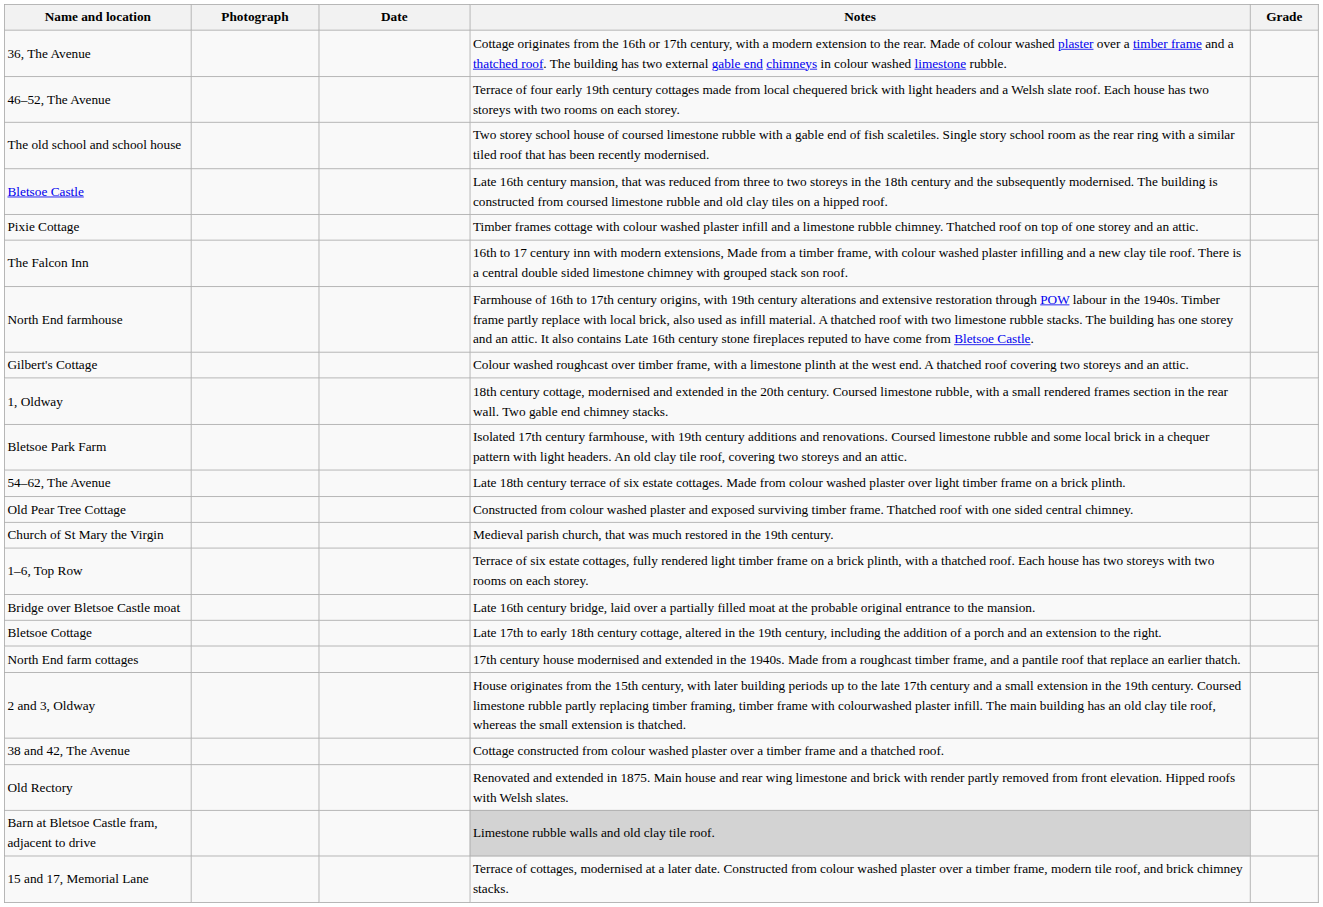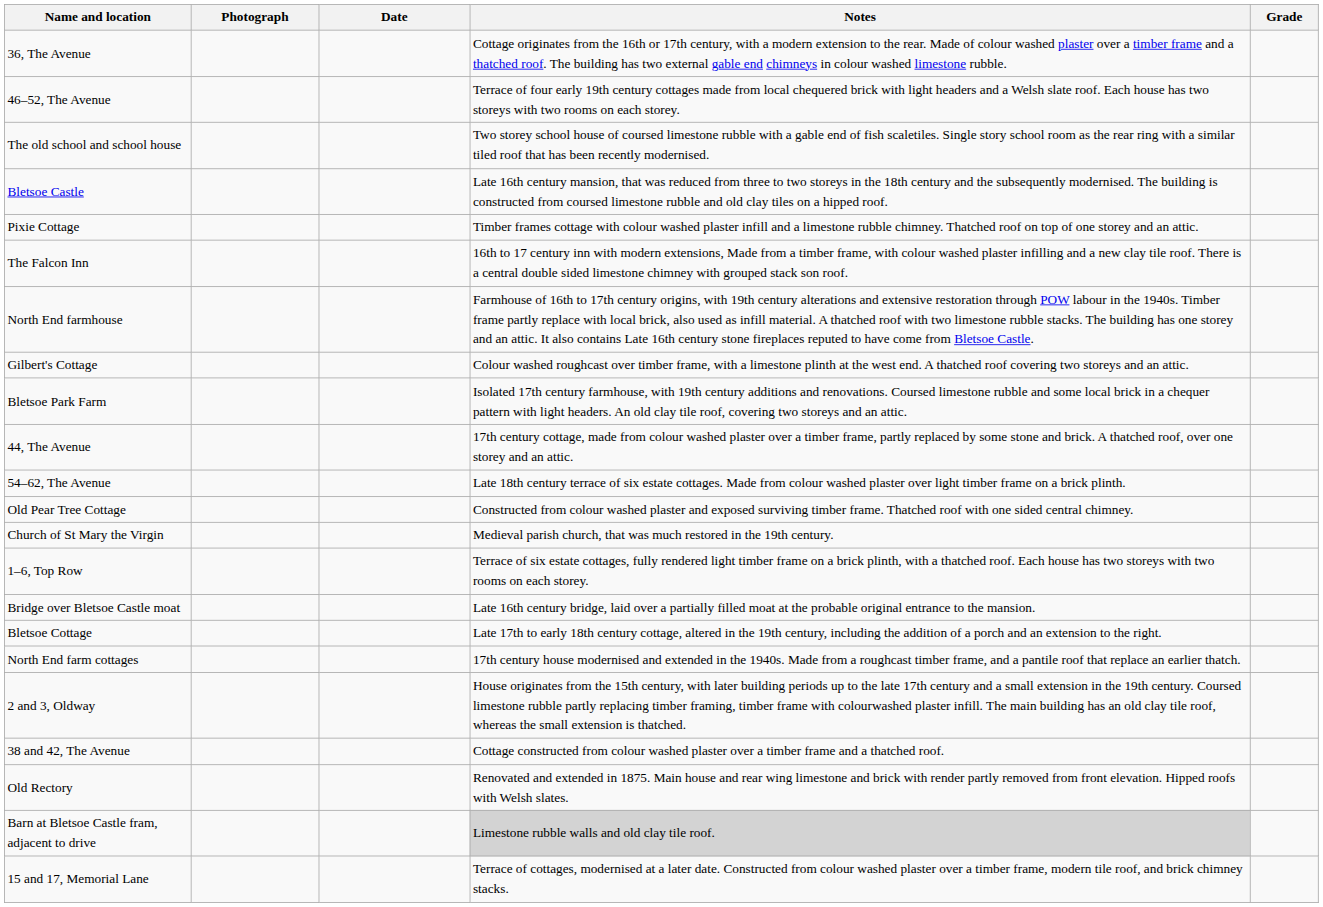 <table class="wikitable sortable plainrowheaders" style="width:100%;border:0px;text-align:left;line-height:150%;">
 <tr>
 <th scope="col"  style="width:150px">Name and location</th>
 <th scope="col"  style="width:100px" class="unsortable">Photograph</th>
 <th scope="col"  style="width:120px">Date</th>
 <th scope="col"  style="width:650px" class="unsortable">Notes</th>
 <th scope="col"  style="width:50px">Grade</th>
 </tr>
 <tr>
 <td>36, The Avenue<br><small></small></td>
 <td></td>
 <td align="center"></td>
 <td>Cottage originates from the 16th or 17th century, with a modern extension to the rear. Made of colour washed <a href='#'>plaster</a> over a <a href='#'>timber frame</a> and a <a href='#'>thatched roof</a>. The building has two external <a href='#'>gable end</a> <a href='#'>chimneys</a> in colour washed <a href='#'>limestone</a> rubble.</td>
 <td align="center" ></td>
 </tr>
 <tr>
 <td>46–52, The Avenue<br><small></small></td>
 <td></td>
 <td align="center"></td>
 <td>Terrace of four early 19th century cottages made from local chequered brick with light headers and a Welsh slate roof. Each house has two storeys with two rooms on each storey.</td>
 <td align="center" ></td>
 </tr>
 <tr>
 <td>The old school and school house<br><small></small></td>
 <td></td>
 <td align="center"></td>
 <td>Two storey school house of coursed limestone rubble with a gable end of fish scaletiles. Single story school room as the rear ring with a similar tiled roof that has been recently modernised.</td>
 <td align="center" ></td>
 </tr>
 <tr>
 <td><a href='#'>Bletsoe Castle</a><br><small></small></td>
 <td></td>
 <td align="center"></td>
 <td>Late 16th century mansion, that was reduced from three to two storeys in the 18th century and the subsequently modernised. The building is constructed from coursed limestone rubble and old clay tiles on a hipped roof.</td>
 <td align="center" ></td>
 </tr>
 <tr>
 <td>Pixie Cottage<br><small></small></td>
 <td></td>
 <td align="center"></td>
 <td>Timber frames cottage with colour washed plaster infill and a limestone rubble chimney. Thatched roof on top of one storey and an attic.</td>
 <td align="center" ></td>
 </tr>
 <tr>
 <td>The Falcon Inn<br><small></small></td>
 <td></td>
 <td align="center"></td>
 <td>16th to 17 century inn with modern extensions, Made from a timber frame, with colour washed plaster infilling and a new clay tile roof. There is a central double sided limestone chimney with grouped stack son roof.</td>
 <td align="center" ></td>
 </tr>
 <tr>
 <td>North End farmhouse<br><small></small></td>
 <td></td>
 <td align="center"></td>
 <td>Farmhouse of 16th to 17th century origins, with 19th century alterations and extensive restoration through <a href='#'>POW</a> labour in the 1940s. Timber frame partly replace with local brick, also used as infill material. A thatched roof with two limestone rubble stacks. The building has one storey and an attic. It also contains Late 16th century stone fireplaces reputed to have come from <a href='#'>Bletsoe Castle</a>.</td>
 <td align="center" ></td>
 </tr>
 <tr>
 <td>Gilbert's Cottage<br><small></small></td>
 <td></td>
 <td align="center"></td>
 <td>Colour washed roughcast over timber frame, with a limestone plinth at the west end. A thatched roof covering two storeys and an attic.</td>
 <td align="center" ></td>
 </tr>
 <tr>
-<td>1, Oldway<br><small></small></td>
-<td></td>
-<td align="center"></td>
-<td>18th century cottage, modernised and extended in the 20th century. Coursed limestone rubble, with a small rendered frames section in the rear wall. Two gable end chimney stacks.</td>
-<td align="center" ></td>
-</tr>
-<tr>
 <td>Bletsoe Park Farm<br><small></small></td>
 <td></td>
 <td align="center"></td>
 <td>Isolated 17th century farmhouse, with 19th century additions and renovations. Coursed limestone rubble and some local brick in a chequer pattern with light headers. An old clay tile roof, covering two storeys and an attic.</td>
+<td align="center" ></td>
+</tr>
+<tr>
+<td>44, The Avenue<br><small></small></td>
+<td></td>
+<td align="center"></td>
+<td>17th century cottage, made from colour washed plaster over a timber frame, partly replaced by some stone and brick. A thatched roof, over one storey and an attic.</td>
 <td align="center" ></td>
 </tr>
 <tr>
 <td>54–62, The Avenue<br><small></small></td>
 <td></td>
 <td align="center"></td>
 <td>Late 18th century terrace of six estate cottages. Made from colour washed plaster over light timber frame on a brick plinth.</td>
 <td align="center" ></td>
 </tr>
 <tr>
 <td>Old Pear Tree Cottage<br><small></small></td>
 <td></td>
 <td align="center"></td>
 <td>Constructed from colour washed plaster and exposed surviving timber frame. Thatched roof with one sided central chimney.</td>
 <td align="center" ></td>
 </tr>
 <tr>
 <td>Church of St Mary the Virgin<br><small></small></td>
 <td></td>
 <td align="center"></td>
 <td>Medieval parish church, that was much restored in the 19th century.</td>
 <td align="center" ></td>
 </tr>
 <tr>
 <td>1–6, Top Row<br><small></small></td>
 <td></td>
 <td align="center"></td>
 <td>Terrace of six estate cottages, fully rendered light timber frame on a brick plinth, with a thatched roof. Each house has two storeys with two rooms on each storey.</td>
 <td align="center" ></td>
 </tr>
 <tr>
 <td>Bridge over Bletsoe Castle moat<br><small></small></td>
 <td></td>
 <td align="center"></td>
 <td>Late 16th century bridge, laid over a partially filled moat at the probable original entrance to the mansion.</td>
 <td align="center" ></td>
 </tr>
 <tr>
 <td>Bletsoe Cottage<br><small></small></td>
 <td></td>
 <td align="center"></td>
 <td>Late 17th to early 18th century cottage, altered in the 19th century, including the addition of a porch and an extension to the right.</td>
 <td align="center" ></td>
 </tr>
 <tr>
 <td>North End farm cottages<br><small></small></td>
 <td></td>
 <td align="center"></td>
 <td>17th century house modernised and extended in the 1940s. Made from a roughcast timber frame, and a pantile roof that replace an earlier thatch.</td>
 <td align="center" ></td>
 </tr>
 <tr>
 <td>2 and 3, Oldway<br><small></small></td>
 <td></td>
 <td align="center"></td>
 <td>House originates from the 15th century, with later building periods up to the late 17th century and a small extension in the 19th century. Coursed limestone rubble partly replacing timber framing, timber frame with colourwashed plaster infill. The main building has an old clay tile roof, whereas the small extension is thatched.</td>
 <td align="center" ></td>
 </tr>
 <tr>
 <td>38 and 42, The Avenue<br><small></small></td>
 <td></td>
 <td align="center"></td>
 <td>Cottage constructed from colour washed plaster over a timber frame and a thatched roof.</td>
 <td align="center" ></td>
 </tr>
 <tr>
 <td>Old Rectory<br><small></small></td>
 <td></td>
 <td align="center"></td>
 <td>Renovated and extended in 1875. Main house and rear wing limestone and brick with render partly removed from front elevation. Hipped roofs with Welsh slates.</td>
 <td align="center" ></td>
 </tr>
 <tr>
 <td>Barn at Bletsoe Castle fram, adjacent to drive<br><small></small></td>
 <td></td>
 <td align="center"></td>
 <td style="background: lightgrey;">Limestone rubble walls and old clay tile roof.</td>
 <td align="center" ></td>
 </tr>
 <tr>
 <td>15 and 17, Memorial Lane<br><small></small></td>
 <td></td>
 <td align="center"></td>
 <td>Terrace of cottages, modernised at a later date. Constructed from colour washed plaster over a timber frame, modern tile roof, and brick chimney stacks.</td>
 <td align="center" ></td>
 </tr>
 </table>
